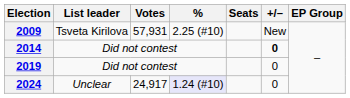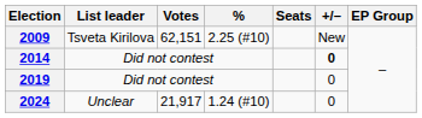 <table class="wikitable" style="text-align:center">
 <tr>
 <th>Election</th>
 <th>List leader</th>
 <th>Votes</th>
 <th>%</th>
 <th>Seats</th>
 <th>+/–</th>
 <th>EP Group</th>
 </tr>
 <tr>
 <th><a href='#'>2009</a></th>
 <td>Tsveta Kirilova</td>
-<td>57,931</td>
+<td>62,151</td>
 <td>2.25 (#10)</td>
 <td></td>
 <td>New</td>
 <td rowspan=4>–</td>
 </tr>
 <tr>
 <th><a href='#'>2014</a></th>
 <td colspan=3><em>Did not contest</em></td>
 <td></td>
 <td><strong> 0</strong></td>
 </tr>
 <tr>
 <th><a href='#'>2019</a></th>
 <td colspan=3><em>Did not contest</em></td>
 <td></td>
 <td> 0</td>
 </tr>
 <tr>
 <th><a href='#'>2024</a></th>
 <td><em>Unclear</em></td>
-<td>24,917</td>
-<td style="background: lavender;">1.24 (#10)</td>
+<td>21,917</td>
+<td>1.24 (#10)</td>
 <td></td>
 <td> 0</td>
 </tr>
 </table>
